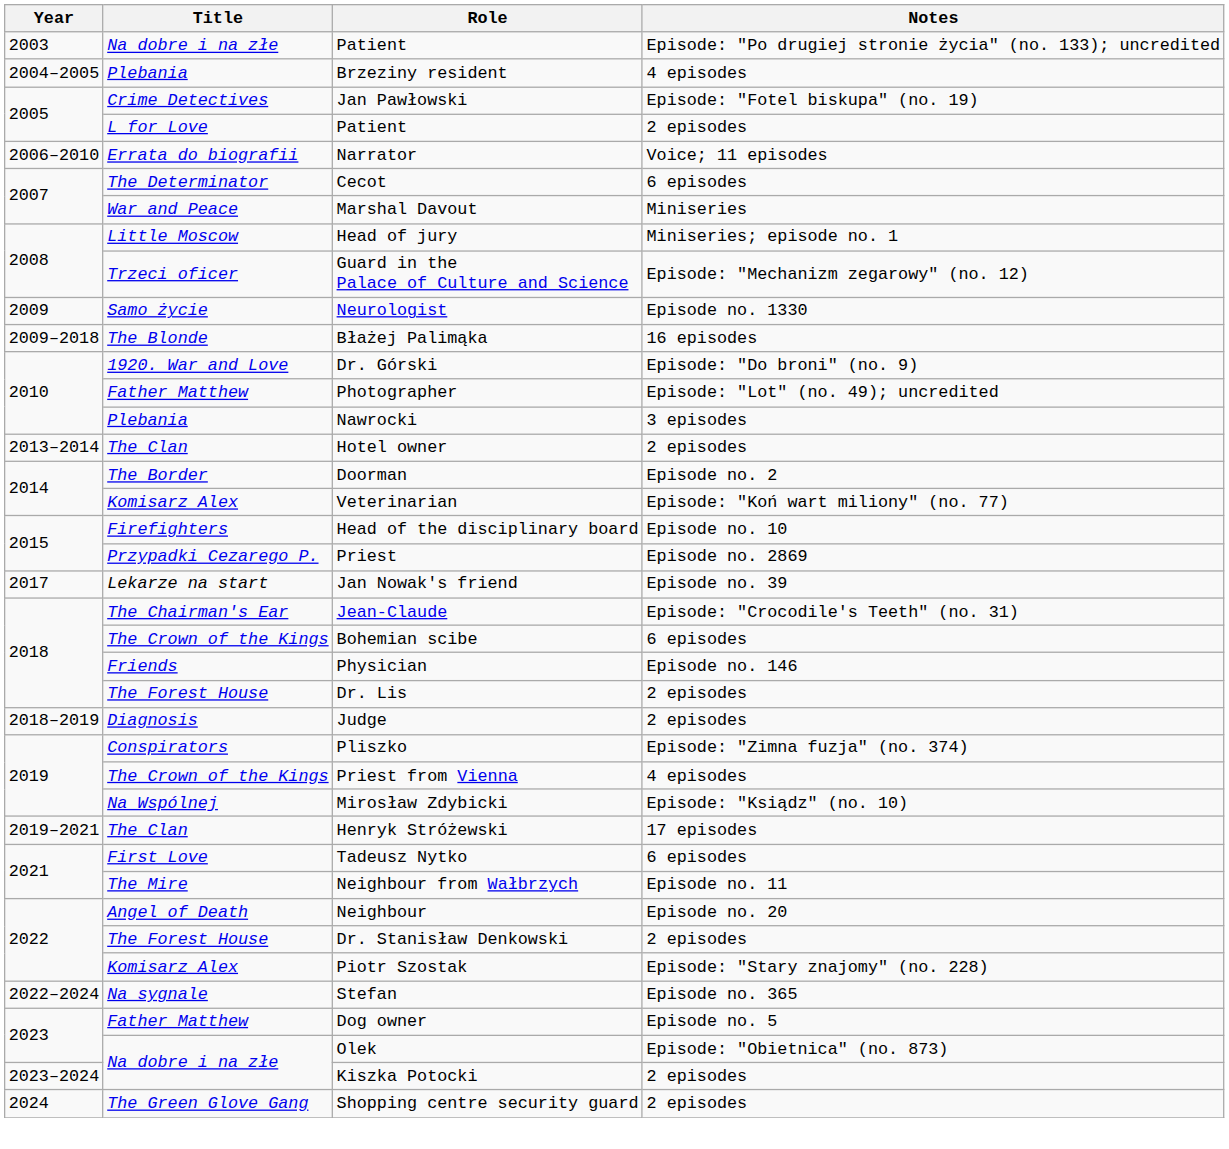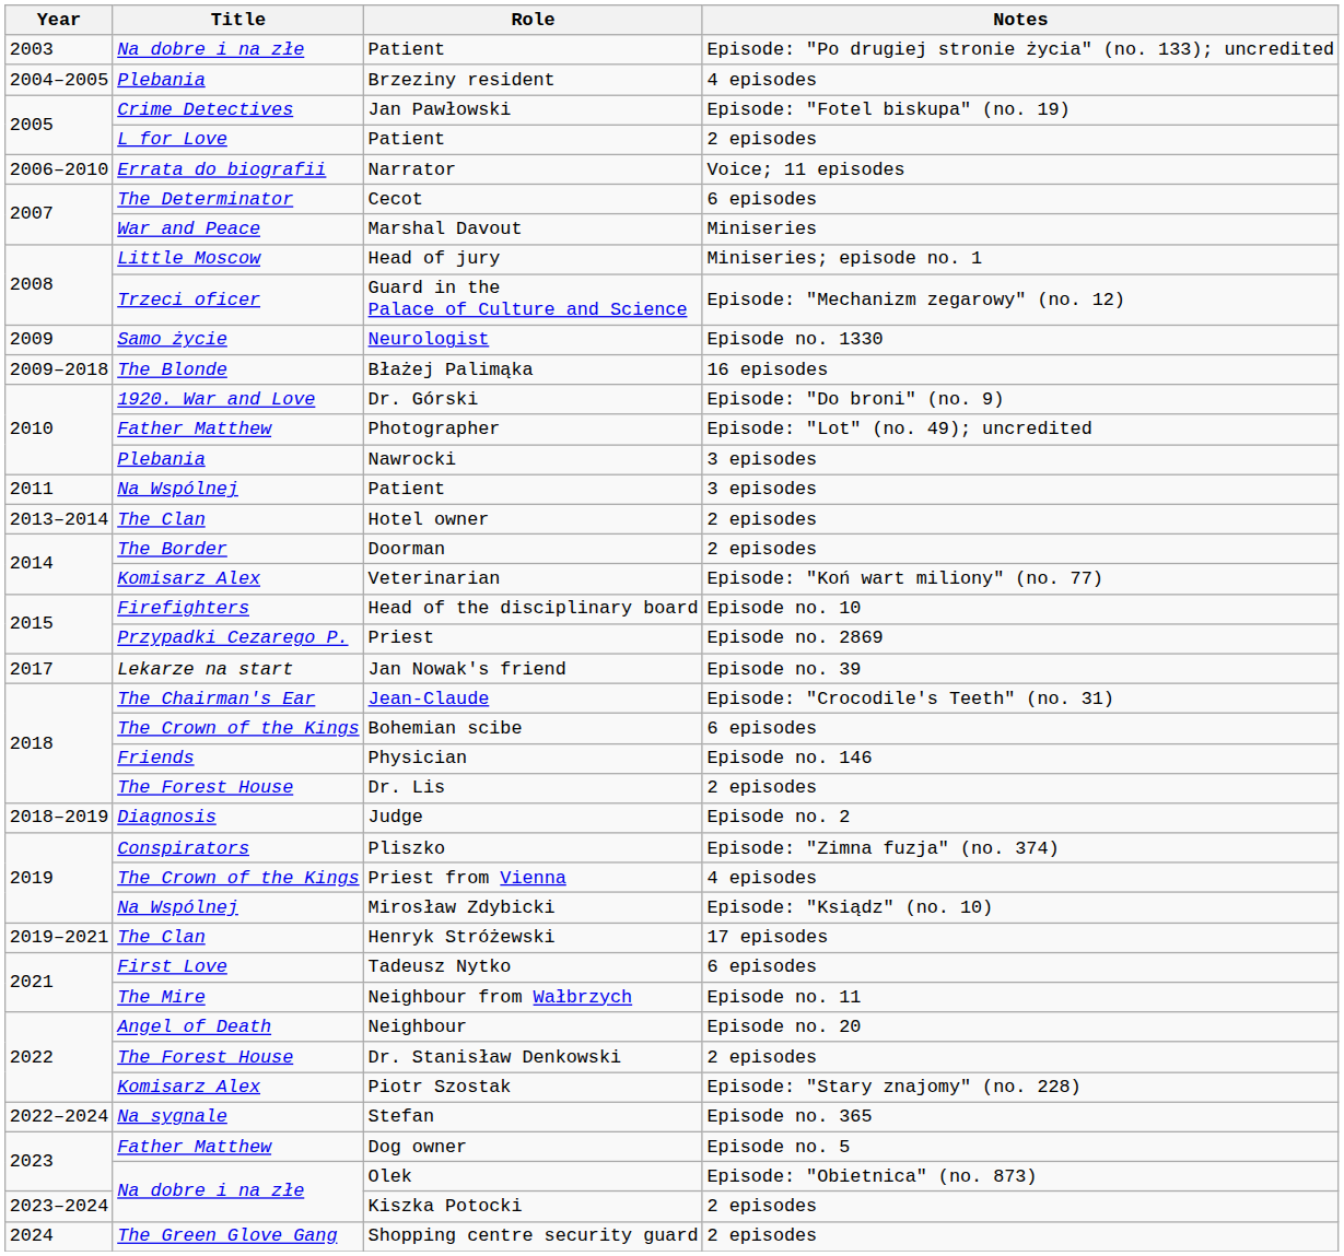 <table class="wikitable plainrowheaders sortable">
 <tr>
 <th scope="col">Year</th>
 <th scope="col">Title</th>
 <th scope="col">Role</th>
 <th scope="col" class="unsortable">Notes</th>
 </tr>
 <tr>
 <td>2003</td>
 <td><em><a href='#'>Na dobre i na złe</a></em></td>
 <td>Patient</td>
 <td>Episode: "Po drugiej stronie życia" (no. 133); uncredited</td>
 </tr>
 <tr>
 <td>2004–2005</td>
 <td><em><a href='#'>Plebania</a></em></td>
 <td>Brzeziny resident</td>
 <td>4 episodes</td>
 </tr>
 <tr>
 <td rowspan=2>2005</td>
 <td><em><a href='#'>Crime Detectives</a></em></td>
 <td>Jan Pawłowski</td>
 <td>Episode: "Fotel biskupa" (no. 19)</td>
 </tr>
 <tr>
 <td><em><a href='#'>L for Love</a></em></td>
 <td>Patient</td>
 <td>2 episodes</td>
 </tr>
 <tr>
 <td>2006–2010</td>
 <td><em><a href='#'>Errata do biografii</a></em></td>
 <td>Narrator</td>
 <td>Voice; 11 episodes</td>
 </tr>
 <tr>
 <td rowspan=2>2007</td>
 <td><em><a href='#'>The Determinator</a></em></td>
 <td>Cecot</td>
 <td>6 episodes</td>
 </tr>
 <tr>
 <td><em><a href='#'>War and Peace</a></em></td>
 <td>Marshal Davout</td>
 <td>Miniseries</td>
 </tr>
 <tr>
 <td rowspan=2>2008</td>
 <td><em><a href='#'>Little Moscow</a></em></td>
 <td>Head of jury</td>
 <td>Miniseries; episode no. 1</td>
 </tr>
 <tr>
 <td><em><a href='#'>Trzeci oficer</a></em></td>
 <td>Guard in the<br><a href='#'>Palace of Culture and Science</a></td>
 <td>Episode: "Mechanizm zegarowy" (no. 12)</td>
 </tr>
 <tr>
 <td>2009</td>
 <td><em><a href='#'>Samo życie</a></em></td>
 <td><a href='#'>Neurologist</a></td>
 <td>Episode no. 1330</td>
 </tr>
 <tr>
 <td>2009–2018</td>
 <td><em><a href='#'>The Blonde</a></em></td>
 <td>Błażej Palimąka</td>
 <td>16 episodes</td>
 </tr>
 <tr>
 <td rowspan=3>2010</td>
 <td><em><a href='#'>1920. War and Love</a></em></td>
 <td>Dr. Górski</td>
 <td>Episode: "Do broni" (no. 9)</td>
 </tr>
 <tr>
 <td><em><a href='#'>Father Matthew</a></em></td>
 <td>Photographer</td>
 <td>Episode: "Lot" (no. 49); uncredited</td>
 </tr>
 <tr>
 <td><em><a href='#'>Plebania</a></em></td>
 <td>Nawrocki</td>
 <td>3 episodes</td>
 </tr>
 <tr>
+<td>2011</td>
+<td><em><a href='#'>Na Wspólnej</a></em></td>
+<td>Patient</td>
+<td>3 episodes</td>
+</tr>
+<tr>
 <td>2013–2014</td>
 <td><em><a href='#'>The Clan</a></em></td>
 <td>Hotel owner</td>
 <td>2 episodes</td>
 </tr>
 <tr>
 <td rowspan=2>2014</td>
 <td><em><a href='#'>The Border</a></em></td>
 <td>Doorman</td>
-<td>Episode no. 2</td>
+<td>2 episodes</td>
 </tr>
 <tr>
 <td><em><a href='#'>Komisarz Alex</a></em></td>
 <td>Veterinarian</td>
 <td>Episode: "Koń wart miliony" (no. 77)</td>
 </tr>
 <tr>
 <td rowspan=2>2015</td>
 <td><em><a href='#'>Firefighters</a></em></td>
 <td>Head of the disciplinary board</td>
 <td>Episode no. 10</td>
 </tr>
 <tr>
 <td><em><a href='#'>Przypadki Cezarego P.</a></em></td>
 <td>Priest</td>
 <td>Episode no. 2869</td>
 </tr>
 <tr>
 <td>2017</td>
 <td><em>Lekarze na start</em></td>
 <td>Jan Nowak's friend</td>
 <td>Episode no. 39</td>
 </tr>
 <tr>
 <td rowspan=4>2018</td>
 <td><em><a href='#'>The Chairman's Ear</a></em></td>
 <td><a href='#'>Jean-Claude</a></td>
 <td>Episode: "Crocodile's Teeth" (no. 31)</td>
 </tr>
 <tr>
 <td><em><a href='#'>The Crown of the Kings</a></em></td>
 <td>Bohemian scibe</td>
 <td>6 episodes</td>
 </tr>
 <tr>
 <td><em><a href='#'>Friends</a></em></td>
 <td>Physician</td>
 <td>Episode no. 146</td>
 </tr>
 <tr>
 <td><em><a href='#'>The Forest House</a></em></td>
 <td>Dr. Lis</td>
 <td>2 episodes</td>
 </tr>
 <tr>
 <td>2018–2019</td>
 <td><em><a href='#'>Diagnosis</a></em></td>
 <td>Judge</td>
-<td>2 episodes</td>
+<td>Episode no. 2</td>
 </tr>
 <tr>
 <td rowspan=3>2019</td>
 <td><em><a href='#'>Conspirators</a></em></td>
 <td>Pliszko</td>
 <td>Episode: "Zimna fuzja" (no. 374)</td>
 </tr>
 <tr>
 <td><em><a href='#'>The Crown of the Kings</a></em></td>
 <td>Priest from <a href='#'>Vienna</a></td>
 <td>4 episodes</td>
 </tr>
 <tr>
 <td><em><a href='#'>Na Wspólnej</a></em></td>
 <td>Mirosław Zdybicki</td>
 <td>Episode: "Ksiądz" (no. 10)</td>
 </tr>
 <tr>
 <td>2019–2021</td>
 <td><em><a href='#'>The Clan</a></em></td>
 <td>Henryk Stróżewski</td>
 <td>17 episodes</td>
 </tr>
 <tr>
 <td rowspan=2>2021</td>
 <td><em><a href='#'>First Love</a></em></td>
 <td>Tadeusz Nytko</td>
 <td>6 episodes</td>
 </tr>
 <tr>
 <td><em><a href='#'>The Mire</a></em></td>
 <td>Neighbour from <a href='#'>Wałbrzych</a></td>
 <td>Episode no. 11</td>
 </tr>
 <tr>
 <td rowspan=3>2022</td>
 <td><em><a href='#'>Angel of Death</a></em></td>
 <td>Neighbour</td>
 <td>Episode no. 20</td>
 </tr>
 <tr>
 <td><em><a href='#'>The Forest House</a></em></td>
 <td>Dr. Stanisław Denkowski</td>
 <td>2 episodes</td>
 </tr>
 <tr>
 <td><em><a href='#'>Komisarz Alex</a></em></td>
 <td>Piotr Szostak</td>
 <td>Episode: "Stary znajomy" (no. 228)</td>
 </tr>
 <tr>
 <td>2022–2024</td>
 <td><em><a href='#'>Na sygnale</a></em></td>
 <td>Stefan</td>
 <td>Episode no. 365</td>
 </tr>
 <tr>
 <td rowspan=2>2023</td>
 <td><em><a href='#'>Father Matthew</a></em></td>
 <td>Dog owner</td>
 <td>Episode no. 5</td>
 </tr>
 <tr>
 <td rowspan=2><em><a href='#'>Na dobre i na złe</a></em></td>
 <td>Olek</td>
 <td>Episode: "Obietnica" (no. 873)</td>
 </tr>
 <tr>
 <td>2023–2024</td>
 <td>Kiszka Potocki</td>
 <td>2 episodes</td>
 </tr>
 <tr>
 <td>2024</td>
 <td><em><a href='#'>The Green Glove Gang</a></em></td>
 <td>Shopping centre security guard</td>
 <td>2 episodes</td>
 </tr>
 </table>
